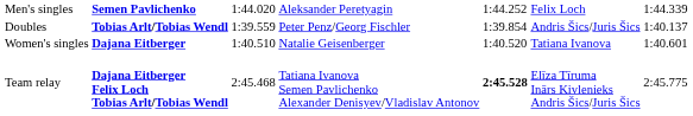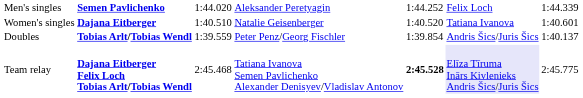 <table>
 <tr>
 <td>Men's singles</td>
 <td><strong><a href='#'>Semen Pavlichenko</a></strong><br></td>
 <td>1:44.020</td>
 <td><a href='#'>Aleksander Peretyagin</a><br></td>
 <td>1:44.252</td>
 <td><a href='#'>Felix Loch</a><br></td>
 <td>1:44.339</td>
 </tr>
 <tr>
+<td>Women's singles</td>
+<td><strong><a href='#'>Dajana Eitberger</a></strong><br></td>
+<td>1:40.510</td>
+<td><a href='#'>Natalie Geisenberger</a><br></td>
+<td>1:40.520</td>
+<td><a href='#'>Tatiana Ivanova</a><br></td>
+<td>1:40.601</td>
+</tr>
+<tr>
 <td>Doubles</td>
 <td><strong><a href='#'>Tobias Arlt</a>/<a href='#'>Tobias Wendl</a></strong><br></td>
 <td>1:39.559</td>
 <td><a href='#'>Peter Penz</a>/<a href='#'>Georg Fischler</a><br></td>
 <td>1:39.854</td>
 <td><a href='#'>Andris Šics</a>/<a href='#'>Juris Šics</a><br></td>
 <td>1:40.137</td>
 </tr>
 <tr>
-<td>Women's singles</td>
-<td><strong><a href='#'>Dajana Eitberger</a></strong><br></td>
-<td>1:40.510</td>
-<td><a href='#'>Natalie Geisenberger</a><br></td>
-<td>1:40.520</td>
-<td><a href='#'>Tatiana Ivanova</a><br></td>
-<td>1:40.601</td>
-</tr>
-<tr>
 <td>Team relay</td>
 <td><strong><br><a href='#'>Dajana Eitberger</a><br><a href='#'>Felix Loch</a><br><a href='#'>Tobias Arlt</a>/<a href='#'>Tobias Wendl</a></strong></td>
 <td>2:45.468</td>
 <td><br><a href='#'>Tatiana Ivanova</a><br><a href='#'>Semen Pavlichenko</a><br><a href='#'>Alexander Denisyev</a>/<a href='#'>Vladislav Antonov</a></td>
 <td><strong>2:45.528</strong></td>
-<td><br><a href='#'>Elīza Tīruma</a><br><a href='#'>Inārs Kivlenieks</a><br><a href='#'>Andris Šics</a>/<a href='#'>Juris Šics</a></td>
+<td style="background: lavender;"><br><a href='#'>Elīza Tīruma</a><br><a href='#'>Inārs Kivlenieks</a><br><a href='#'>Andris Šics</a>/<a href='#'>Juris Šics</a></td>
 <td>2:45.775</td>
 </tr>
 </table>
